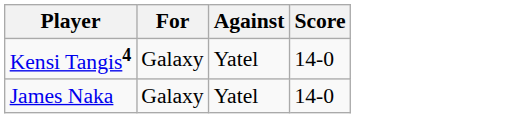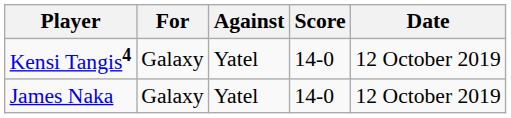 <table class="wikitable">
 <tr>
 <th>Player</th>
 <th>For</th>
 <th>Against</th>
 <th>Score</th>
+<th>Date</th>
 </tr>
 <tr>
 <td> <a href='#'>Kensi Tangis</a><sup><strong>4</strong></sup></td>
 <td>Galaxy</td>
 <td>Yatel</td>
 <td>14-0</td>
+<td>12 October 2019</td>
 </tr>
 <tr>
 <td> <a href='#'>James Naka</a></td>
 <td>Galaxy</td>
 <td>Yatel</td>
 <td>14-0</td>
+<td>12 October 2019</td>
 </tr>
 </table>
